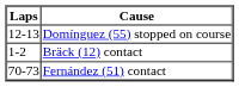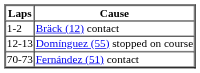 <table border=2 cellspacing=0>
 <tr>
 <th>Laps</th>
 <th>Cause</th>
 </tr>
 <tr>
+<td>1-2</td>
+<td><a href='#'>Bräck (12)</a> contact</td>
+</tr>
+<tr>
 <td>12-13</td>
 <td><a href='#'>Domínguez (55)</a> stopped on course</td>
-</tr>
-<tr>
-<td>1-2</td>
-<td><a href='#'>Bräck (12)</a> contact</td>
 </tr>
 <tr>
 <td>70-73</td>
 <td><a href='#'>Fernández (51)</a> contact</td>
 </tr>
 </table>
